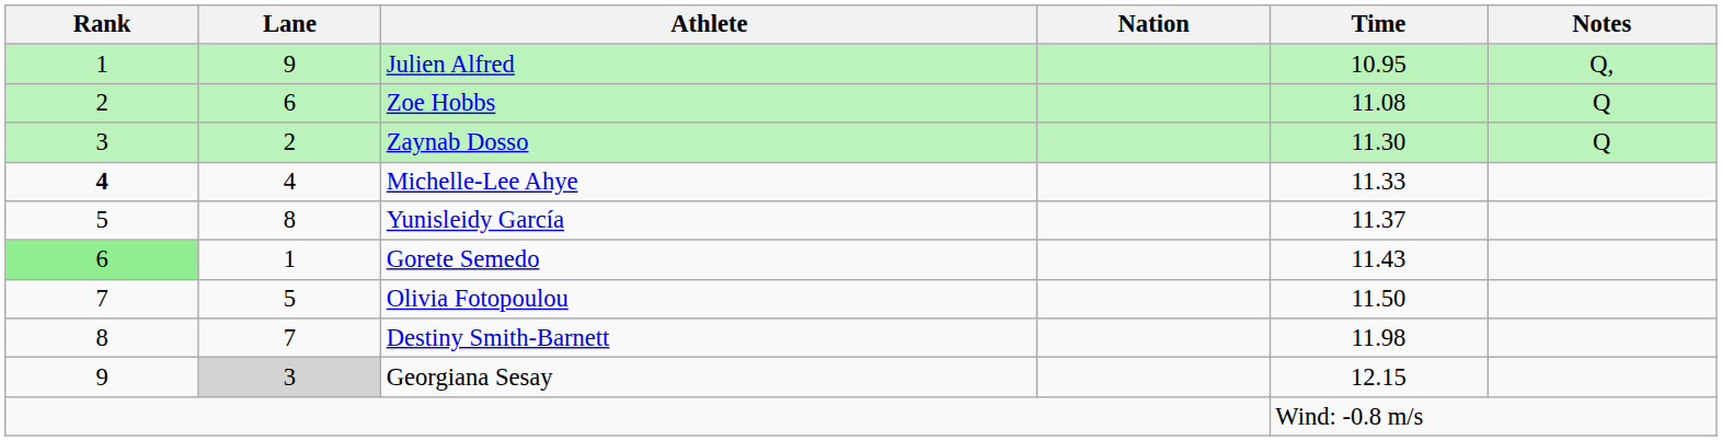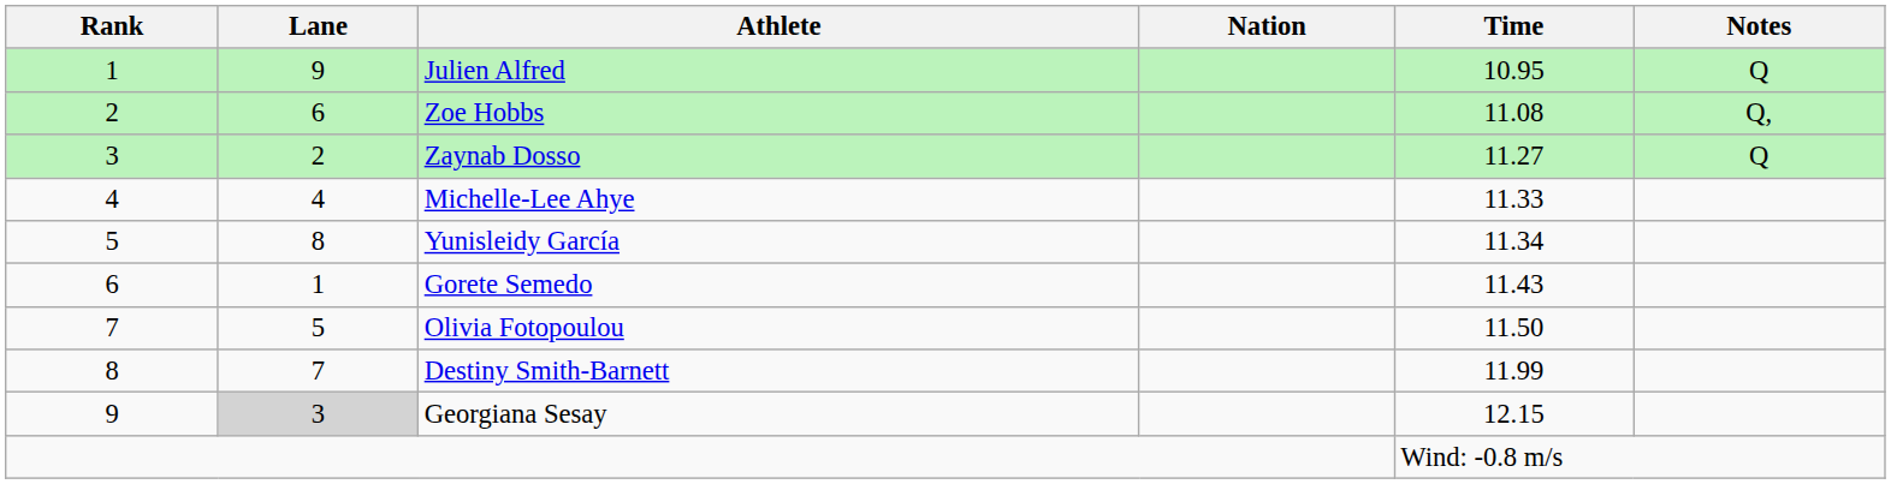 <table class="wikitable sortable" style="text-align:center;width: 70%;">
 <tr>
 <th>Rank</th>
 <th>Lane</th>
 <th>Athlete</th>
 <th>Nation</th>
 <th>Time</th>
 <th>Notes</th>
 </tr>
 <tr bgcolor=bbf3bb>
 <td>1</td>
 <td>9</td>
 <td align=left><a href='#'>Julien Alfred</a></td>
 <td align=left></td>
 <td>10.95</td>
-<td>Q, </td>
+<td>Q</td>
 </tr>
 <tr bgcolor=bbf3bb>
 <td>2</td>
 <td>6</td>
 <td align=left><a href='#'>Zoe Hobbs</a></td>
 <td align=left></td>
 <td>11.08</td>
-<td>Q</td>
+<td>Q, </td>
 </tr>
 <tr bgcolor=bbf3bb>
 <td>3</td>
 <td>2</td>
 <td align=left><a href='#'>Zaynab Dosso</a></td>
 <td align=left></td>
-<td>11.30</td>
+<td>11.27</td>
 <td>Q</td>
 </tr>
 <tr>
-<td><strong>4</strong></td>
+<td>4</td>
 <td>4</td>
 <td align=left><a href='#'>Michelle-Lee Ahye</a></td>
 <td align=left></td>
 <td>11.33</td>
 <td></td>
 </tr>
 <tr>
 <td>5</td>
 <td>8</td>
 <td align=left><a href='#'>Yunisleidy García</a></td>
 <td align=left></td>
-<td>11.37</td>
+<td>11.34</td>
 <td></td>
 </tr>
 <tr>
-<td style="background: lightgreen;">6</td>
+<td>6</td>
 <td>1</td>
 <td align=left><a href='#'>Gorete Semedo</a></td>
 <td align=left></td>
 <td>11.43</td>
 <td></td>
 </tr>
 <tr>
 <td>7</td>
 <td>5</td>
 <td align=left><a href='#'>Olivia Fotopoulou</a></td>
 <td align=left></td>
 <td>11.50</td>
 <td></td>
 </tr>
 <tr>
 <td>8</td>
 <td>7</td>
 <td align=left><a href='#'>Destiny Smith-Barnett</a></td>
 <td align=left></td>
-<td>11.98</td>
+<td>11.99</td>
 <td></td>
 </tr>
 <tr>
 <td>9</td>
 <td style="background: lightgrey;">3</td>
 <td align=left>Georgiana Sesay</td>
 <td align=left></td>
 <td>12.15</td>
 <td></td>
 </tr>
 <tr class="sortbottom">
 <td colspan="4"></td>
 <td colspan="2" style="text-align:left;">Wind: -0.8 m/s</td>
 </tr>
 </table>
